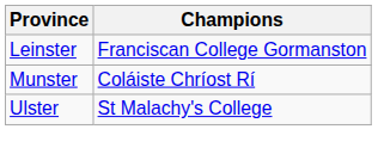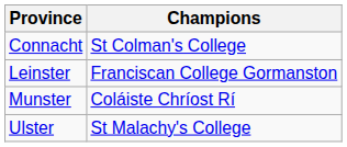 <table class="wikitable">
 <tr>
 <th>Province</th>
 <th>Champions</th>
+</tr>
+<tr>
+<td><a href='#'>Connacht</a></td>
+<td><a href='#'>St Colman's College</a></td>
 </tr>
 <tr>
 <td><a href='#'>Leinster</a></td>
 <td><a href='#'>Franciscan College Gormanston</a></td>
 </tr>
 <tr>
 <td><a href='#'>Munster</a></td>
 <td><a href='#'>Coláiste Chríost Rí</a></td>
 </tr>
 <tr>
 <td><a href='#'>Ulster</a></td>
 <td><a href='#'>St Malachy's College</a></td>
 </tr>
 </table>
